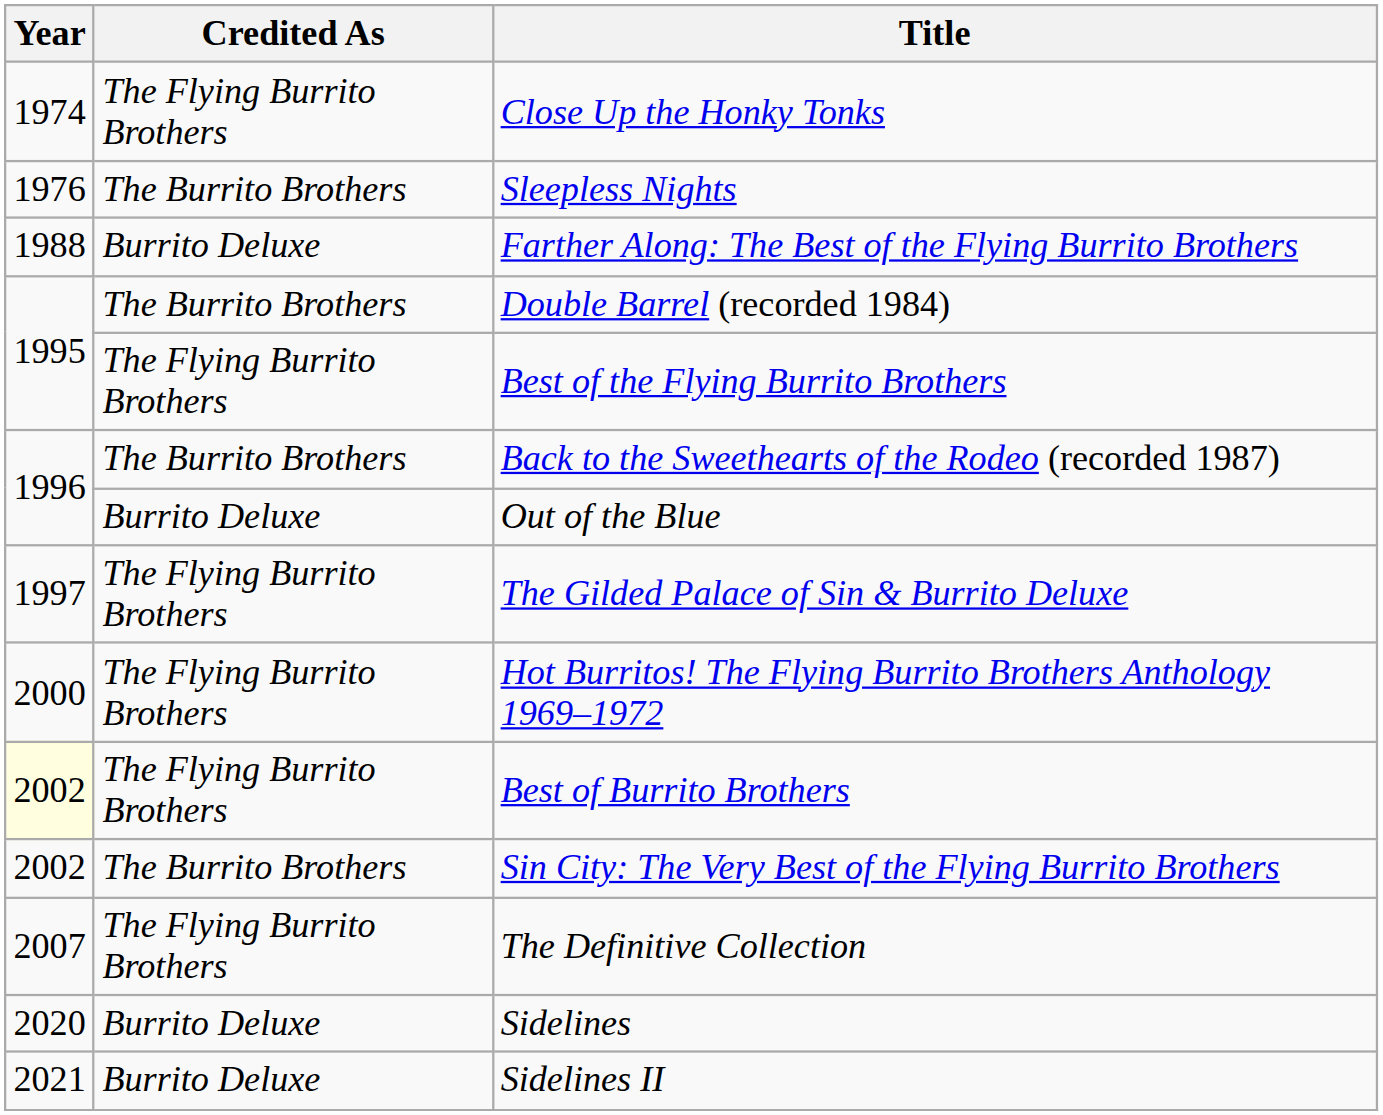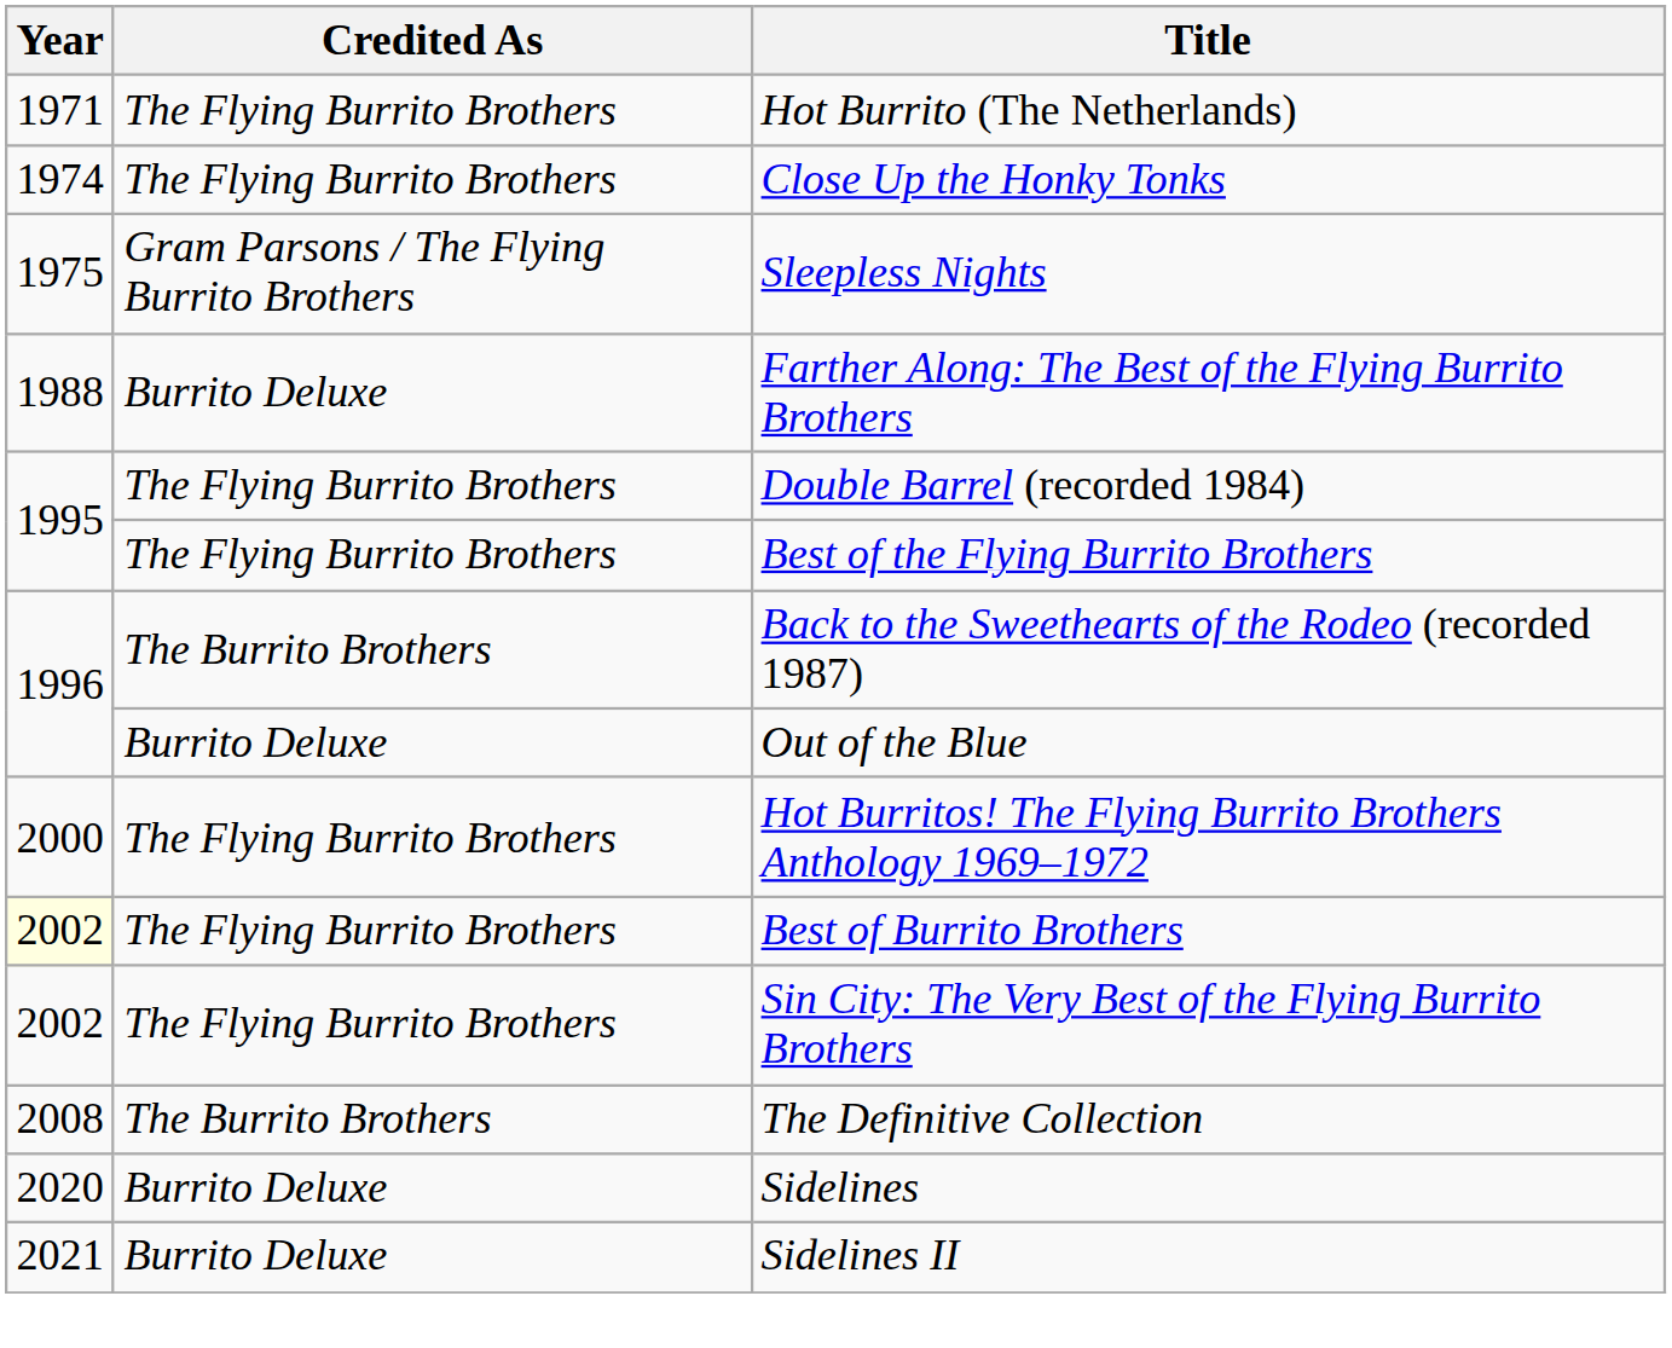 <table class="wikitable">
 <tr>
 <th rowspan="1">Year</th>
 <th rowspan="1">Credited As</th>
 <th rowspan="1">Title</th>
 </tr>
 <tr>
+<td>1971</td>
+<td><em>The Flying Burrito Brothers</em></td>
+<td><em>Hot Burrito</em> (The Netherlands)</td>
+</tr>
+<tr>
 <td>1974</td>
 <td><em>The Flying Burrito Brothers</em></td>
 <td><em><a href='#'>Close Up the Honky Tonks</a></em></td>
 </tr>
 <tr>
-<td>1976</td>
-<td><em>The Burrito Brothers</em></td>
+<td>1975</td>
+<td><em>Gram Parsons / The Flying Burrito Brothers</em></td>
 <td><em><a href='#'>Sleepless Nights</a></em></td>
 </tr>
 <tr>
 <td>1988</td>
 <td><em>Burrito Deluxe</em></td>
 <td><em><a href='#'>Farther Along: The Best of the Flying Burrito Brothers</a></em></td>
 </tr>
 <tr>
 <td rowspan="2">1995</td>
-<td><em>The Burrito Brothers</em></td>
+<td><em>The Flying Burrito Brothers</em></td>
 <td><em><a href='#'>Double Barrel</a></em> (recorded 1984)</td>
 </tr>
 <tr>
 <td><em>The Flying Burrito Brothers</em></td>
 <td><em><a href='#'>Best of the Flying Burrito Brothers</a></em></td>
 </tr>
 <tr>
 <td rowspan="2">1996</td>
 <td><em>The Burrito Brothers</em></td>
 <td><em><a href='#'>Back to the Sweethearts of the Rodeo</a></em> (recorded 1987)</td>
 </tr>
 <tr>
 <td><em>Burrito Deluxe</em></td>
 <td><em>Out of the Blue</em></td>
 </tr>
 <tr>
-<td>1997</td>
-<td><em>The Flying Burrito Brothers</em></td>
-<td><em><a href='#'>The Gilded Palace of Sin & Burrito Deluxe</a></em></td>
-</tr>
-<tr>
 <td>2000</td>
 <td><em>The Flying Burrito Brothers</em></td>
 <td><em><a href='#'>Hot Burritos! The Flying Burrito Brothers Anthology 1969–1972</a></em></td>
 </tr>
 <tr>
 <td style="background: lightyellow;">2002</td>
 <td><em>The Flying Burrito Brothers</em></td>
 <td><em><a href='#'>Best of Burrito Brothers</a></em></td>
 </tr>
 <tr>
 <td>2002</td>
-<td><em>The Burrito Brothers</em></td>
+<td><em>The Flying Burrito Brothers</em></td>
 <td><em><a href='#'>Sin City: The Very Best of the Flying Burrito Brothers</a></em></td>
 </tr>
 <tr>
-<td>2007</td>
-<td><em>The Flying Burrito Brothers</em></td>
+<td>2008</td>
+<td><em>The Burrito Brothers</em></td>
 <td><em>The Definitive Collection</em></td>
 </tr>
 <tr>
 <td>2020</td>
 <td><em>Burrito Deluxe</em></td>
 <td><em>Sidelines</em></td>
 </tr>
 <tr>
 <td>2021</td>
 <td><em>Burrito Deluxe</em></td>
 <td><em>Sidelines II</em></td>
 </tr>
 <tr>
 </tr>
 </table>
